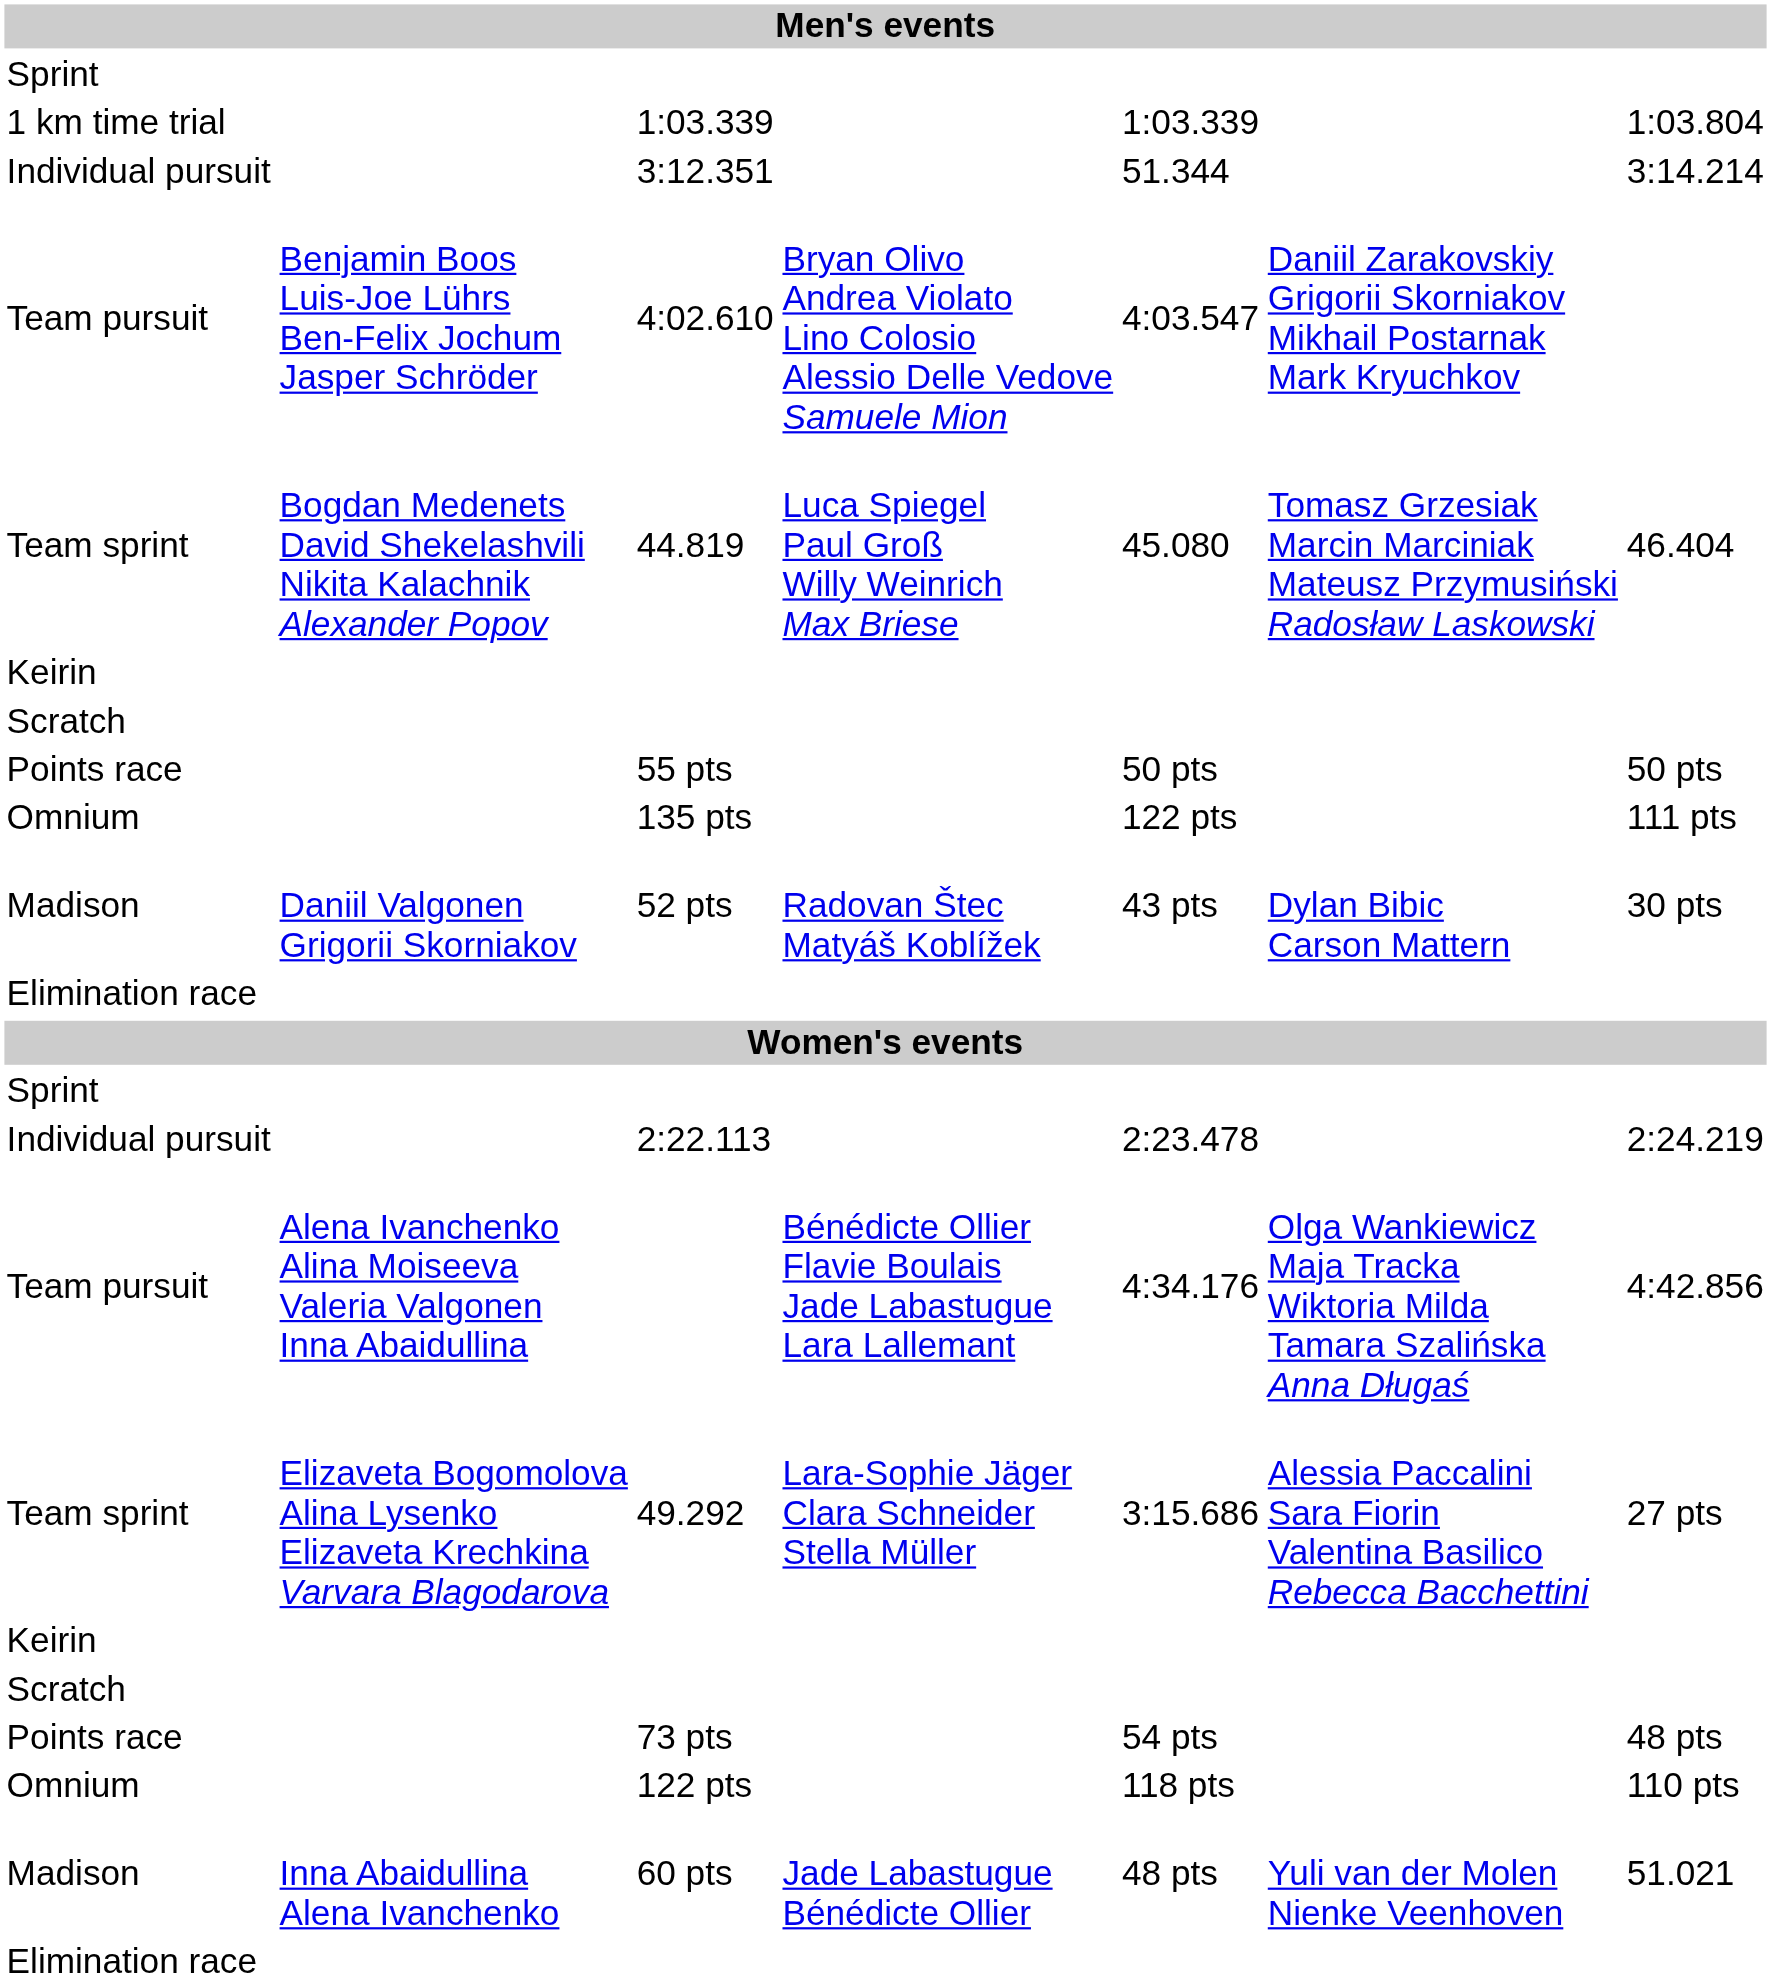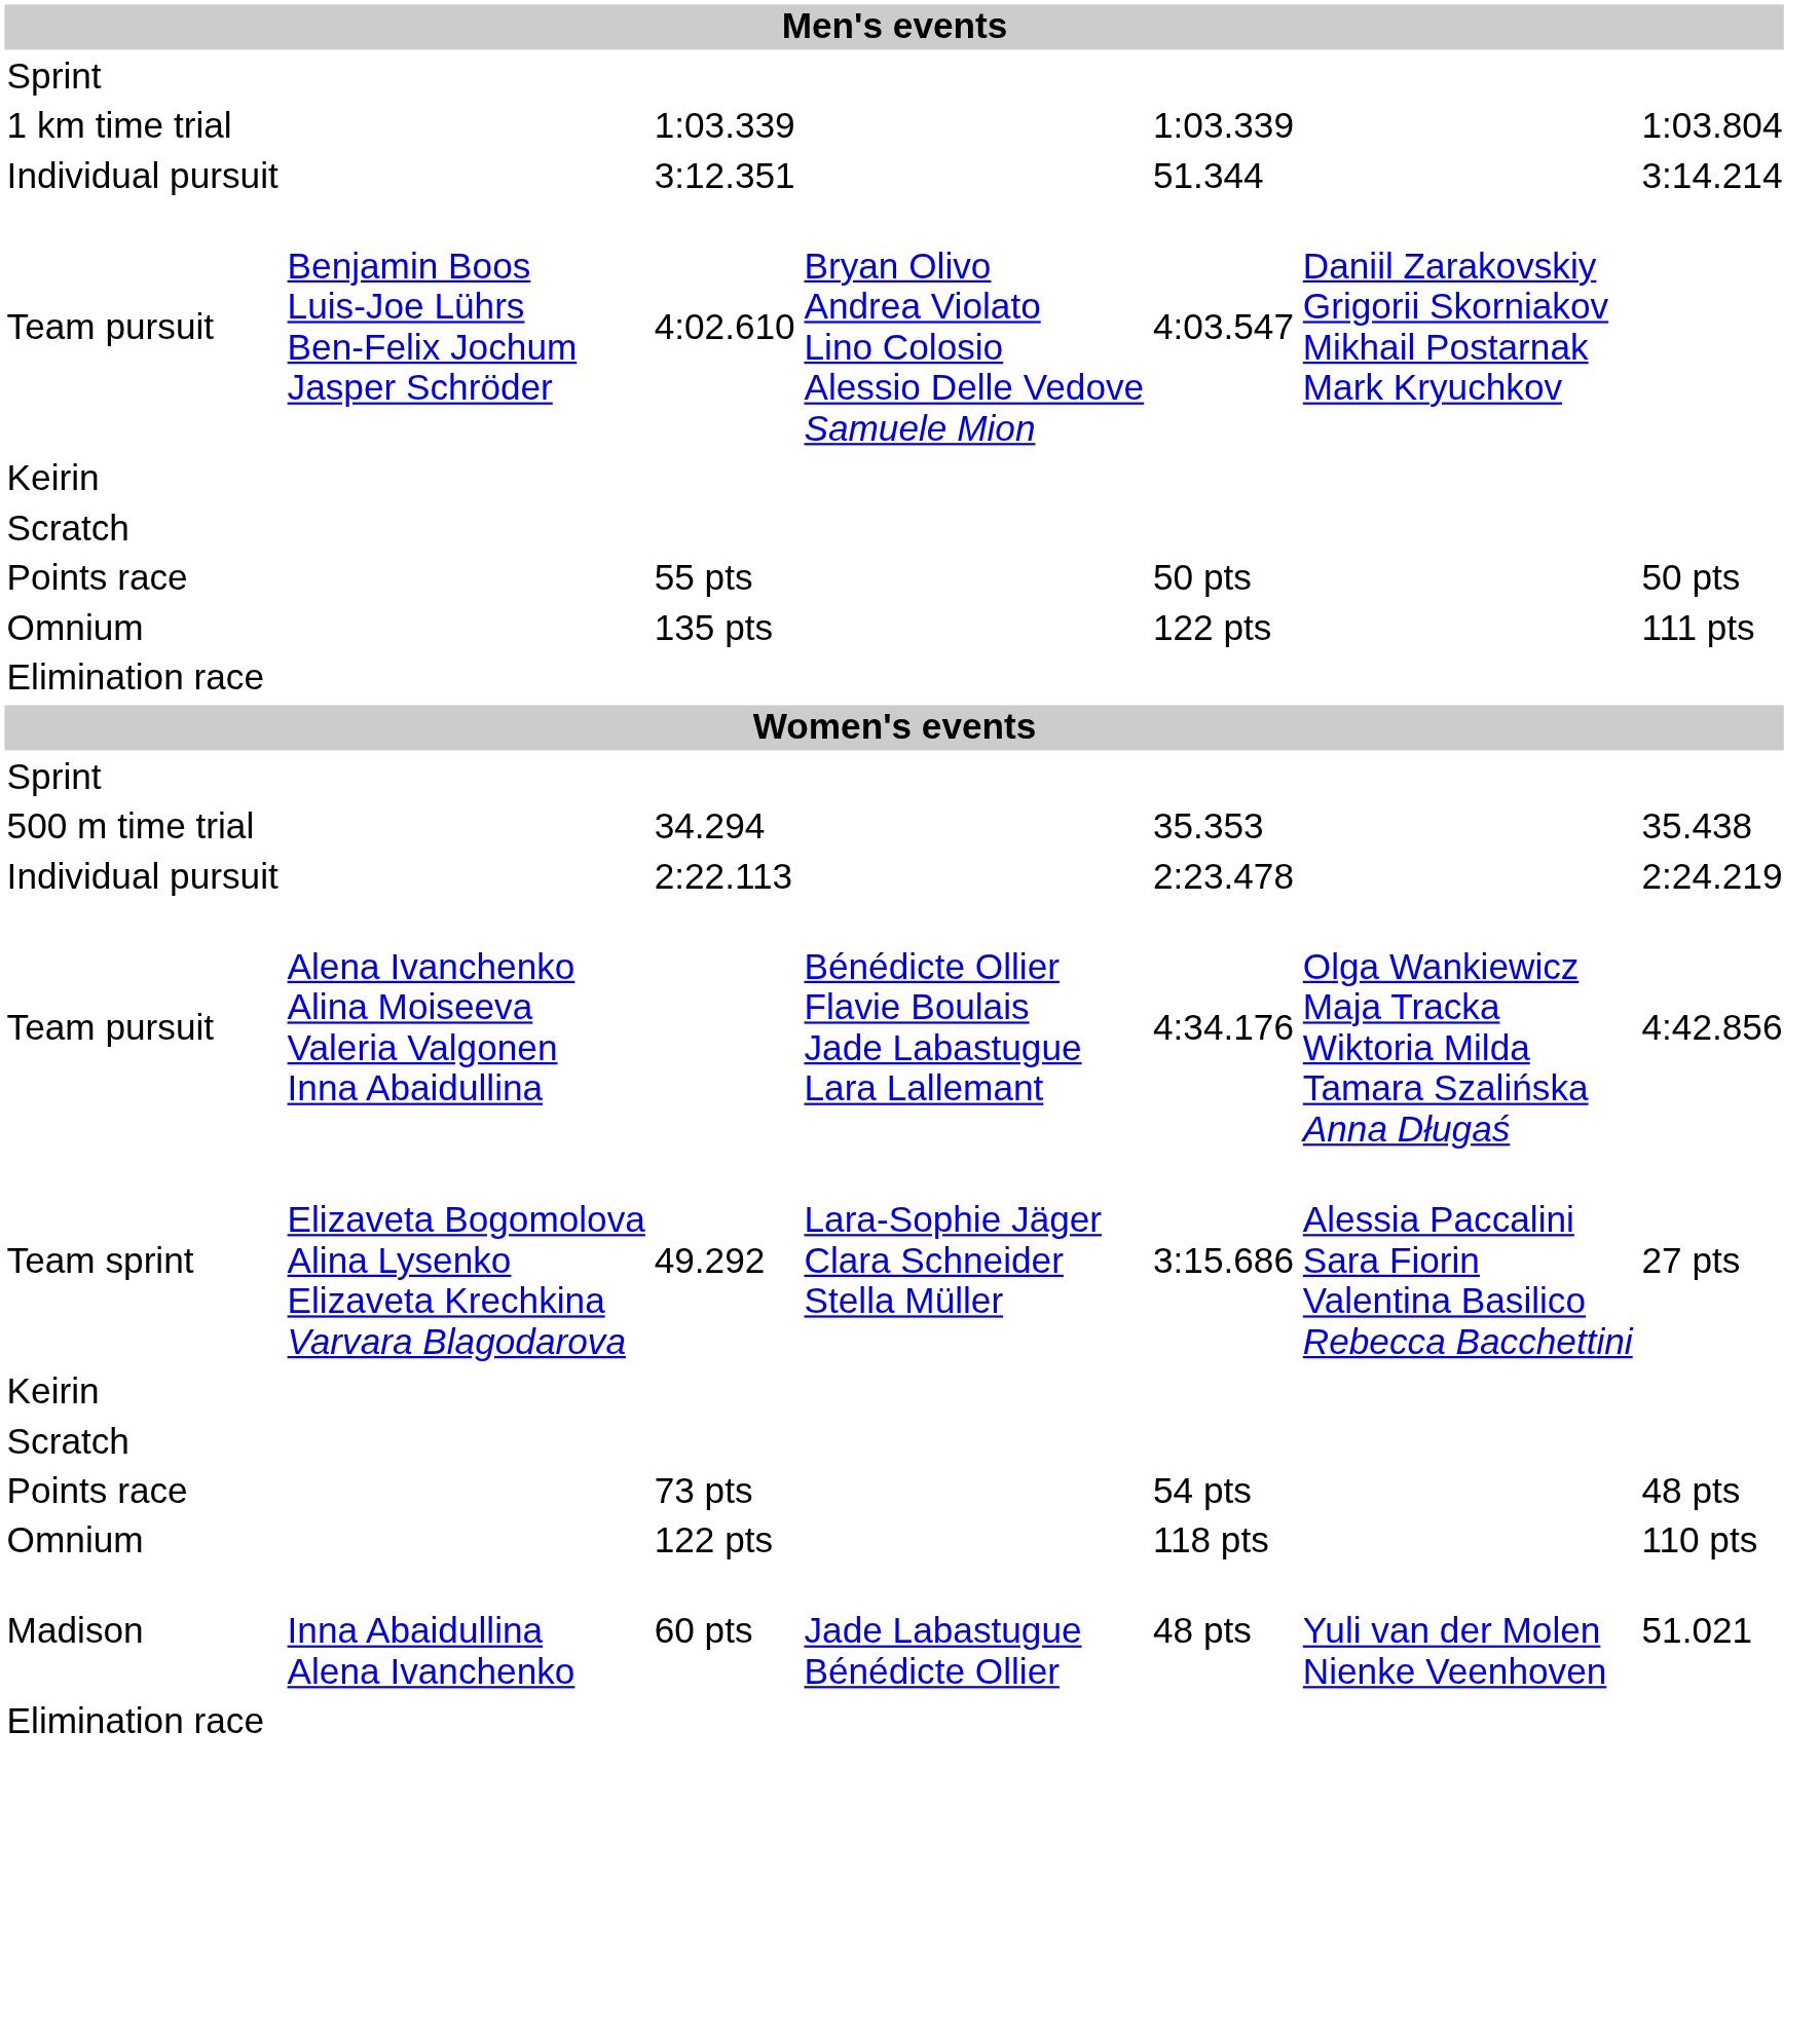 <table>
 <tr style="background:#ccc; width:100%;">
 <td colspan=7 align=center><strong>Men's events</strong></td>
 </tr>
 <tr>
 <td>Sprint</td>
 <td colspan=2></td>
 <td colspan=2></td>
 <td colspan=2></td>
 </tr>
 <tr>
 <td>1 km time trial</td>
 <td></td>
 <td>1:03.339</td>
 <td></td>
 <td>1:03.339</td>
 <td></td>
 <td>1:03.804</td>
 </tr>
 <tr>
 <td>Individual pursuit</td>
 <td></td>
 <td>3:12.351</td>
 <td></td>
 <td>51.344</td>
 <td></td>
 <td>3:14.214</td>
 </tr>
 <tr>
 <td>Team pursuit</td>
 <td valign=top><br><a href='#'>Benjamin Boos</a><br><a href='#'>Luis-Joe Lührs</a><br><a href='#'>Ben-Felix Jochum</a><br><a href='#'>Jasper Schröder</a></td>
 <td>4:02.610</td>
 <td valign=top><br><a href='#'>Bryan Olivo</a><br><a href='#'>Andrea Violato</a><br><a href='#'>Lino Colosio</a><br><a href='#'>Alessio Delle Vedove</a><br><em><a href='#'>Samuele Mion</a></em></td>
 <td>4:03.547</td>
 <td valign=top><br><a href='#'>Daniil Zarakovskiy</a><br><a href='#'>Grigorii Skorniakov</a><br><a href='#'>Mikhail Postarnak</a><br><a href='#'>Mark Kryuchkov</a></td>
 <td></td>
 </tr>
 <tr>
-<td>Team sprint</td>
-<td valign=top><br><a href='#'>Bogdan Medenets</a><br><a href='#'>David Shekelashvili</a><br><a href='#'>Nikita Kalachnik</a><br><em><a href='#'>Alexander Popov</a></em></td>
-<td>44.819</td>
-<td valign=top><br><a href='#'>Luca Spiegel</a><br><a href='#'>Paul Groß</a><br><a href='#'>Willy Weinrich</a><br><em><a href='#'>Max Briese</a></em></td>
-<td>45.080</td>
-<td valign=top><br><a href='#'>Tomasz Grzesiak</a><br><a href='#'>Marcin Marciniak</a><br><a href='#'>Mateusz Przymusiński</a><br><em><a href='#'>Radosław Laskowski</a></em></td>
-<td>46.404</td>
-</tr>
-<tr>
 <td>Keirin</td>
 <td colspan=2></td>
 <td colspan=2></td>
 <td colspan=2></td>
 </tr>
 <tr>
 <td>Scratch</td>
 <td colspan=2></td>
 <td colspan=2></td>
 <td colspan=2></td>
 </tr>
 <tr>
 <td>Points race</td>
 <td></td>
 <td>55 pts</td>
 <td></td>
 <td>50 pts</td>
 <td></td>
 <td>50 pts</td>
 </tr>
 <tr>
 <td>Omnium</td>
 <td></td>
 <td>135 pts</td>
 <td></td>
 <td>122 pts</td>
 <td></td>
 <td>111 pts</td>
 </tr>
 <tr>
-<td>Madison</td>
-<td><br><a href='#'>Daniil Valgonen</a><br><a href='#'>Grigorii Skorniakov</a></td>
-<td>52 pts</td>
-<td><br><a href='#'>Radovan Štec</a><br><a href='#'>Matyáš Koblížek</a></td>
-<td>43 pts</td>
-<td><br><a href='#'>Dylan Bibic</a><br><a href='#'>Carson Mattern</a></td>
-<td>30 pts</td>
-</tr>
-<tr>
 <td>Elimination race</td>
 <td colspan=2></td>
 <td colspan=2></td>
 <td colspan=2></td>
 </tr>
 <tr style="background:#ccc; width:100%;">
 <td colspan=7 align=center><strong>Women's events</strong></td>
 </tr>
 <tr>
 <td>Sprint</td>
 <td colspan=2></td>
 <td colspan=2></td>
 <td colspan=2></td>
+</tr>
+<tr>
+<td>500 m time trial</td>
+<td></td>
+<td>34.294</td>
+<td></td>
+<td>35.353</td>
+<td></td>
+<td>35.438</td>
 </tr>
 <tr>
 <td>Individual pursuit</td>
 <td></td>
 <td>2:22.113</td>
 <td></td>
 <td>2:23.478</td>
 <td></td>
 <td>2:24.219</td>
 </tr>
 <tr>
 <td>Team pursuit</td>
 <td valign=top><br><a href='#'>Alena Ivanchenko</a><br><a href='#'>Alina Moiseeva</a><br><a href='#'>Valeria Valgonen</a><br><a href='#'>Inna Abaidullina</a></td>
 <td></td>
 <td valign=top><br><a href='#'>Bénédicte Ollier</a><br><a href='#'>Flavie Boulais</a><br><a href='#'>Jade Labastugue</a><br><a href='#'>Lara Lallemant</a></td>
 <td>4:34.176</td>
 <td valign=top><br><a href='#'>Olga Wankiewicz</a><br><a href='#'>Maja Tracka</a><br><a href='#'>Wiktoria Milda</a><br><a href='#'>Tamara Szalińska</a><br><em><a href='#'>Anna Długaś</a></em></td>
 <td>4:42.856</td>
 </tr>
 <tr>
 <td>Team sprint</td>
 <td valign=top><br><a href='#'>Elizaveta Bogomolova</a><br><a href='#'>Alina Lysenko </a><br><a href='#'>Elizaveta Krechkina</a><br><em><a href='#'>Varvara Blagodarova</a></em></td>
 <td>49.292</td>
 <td valign=top><br><a href='#'>Lara-Sophie Jäger</a><br><a href='#'>Clara Schneider</a><br><a href='#'>Stella Müller</a></td>
 <td>3:15.686</td>
 <td valign=top><br><a href='#'>Alessia Paccalini</a><br><a href='#'>Sara Fiorin</a><br><a href='#'>Valentina Basilico</a><br><em><a href='#'>Rebecca Bacchettini</a></em></td>
 <td>27 pts</td>
 </tr>
 <tr>
 <td>Keirin</td>
 <td colspan=2></td>
 <td colspan=2></td>
 <td colspan=2></td>
 </tr>
 <tr>
 <td>Scratch</td>
 <td colspan=2></td>
 <td colspan=2></td>
 <td colspan=2></td>
 </tr>
 <tr>
 <td>Points race</td>
 <td></td>
 <td>73 pts</td>
 <td></td>
 <td>54 pts</td>
 <td></td>
 <td>48 pts</td>
 </tr>
 <tr>
 <td>Omnium</td>
 <td></td>
 <td>122 pts</td>
 <td></td>
 <td>118 pts</td>
 <td></td>
 <td>110 pts</td>
 </tr>
 <tr>
 <td>Madison</td>
 <td><br><a href='#'>Inna Abaidullina</a><br><a href='#'>Alena Ivanchenko</a></td>
 <td>60 pts</td>
 <td><br><a href='#'>Jade Labastugue</a><br><a href='#'>Bénédicte Ollier</a></td>
 <td>48 pts</td>
 <td><br><a href='#'>Yuli van der Molen</a><br><a href='#'>Nienke Veenhoven</a></td>
 <td>51.021</td>
 </tr>
 <tr>
 <td>Elimination race</td>
 <td colspan=2></td>
 <td colspan=2></td>
 <td colspan=2></td>
 </tr>
 </table>
